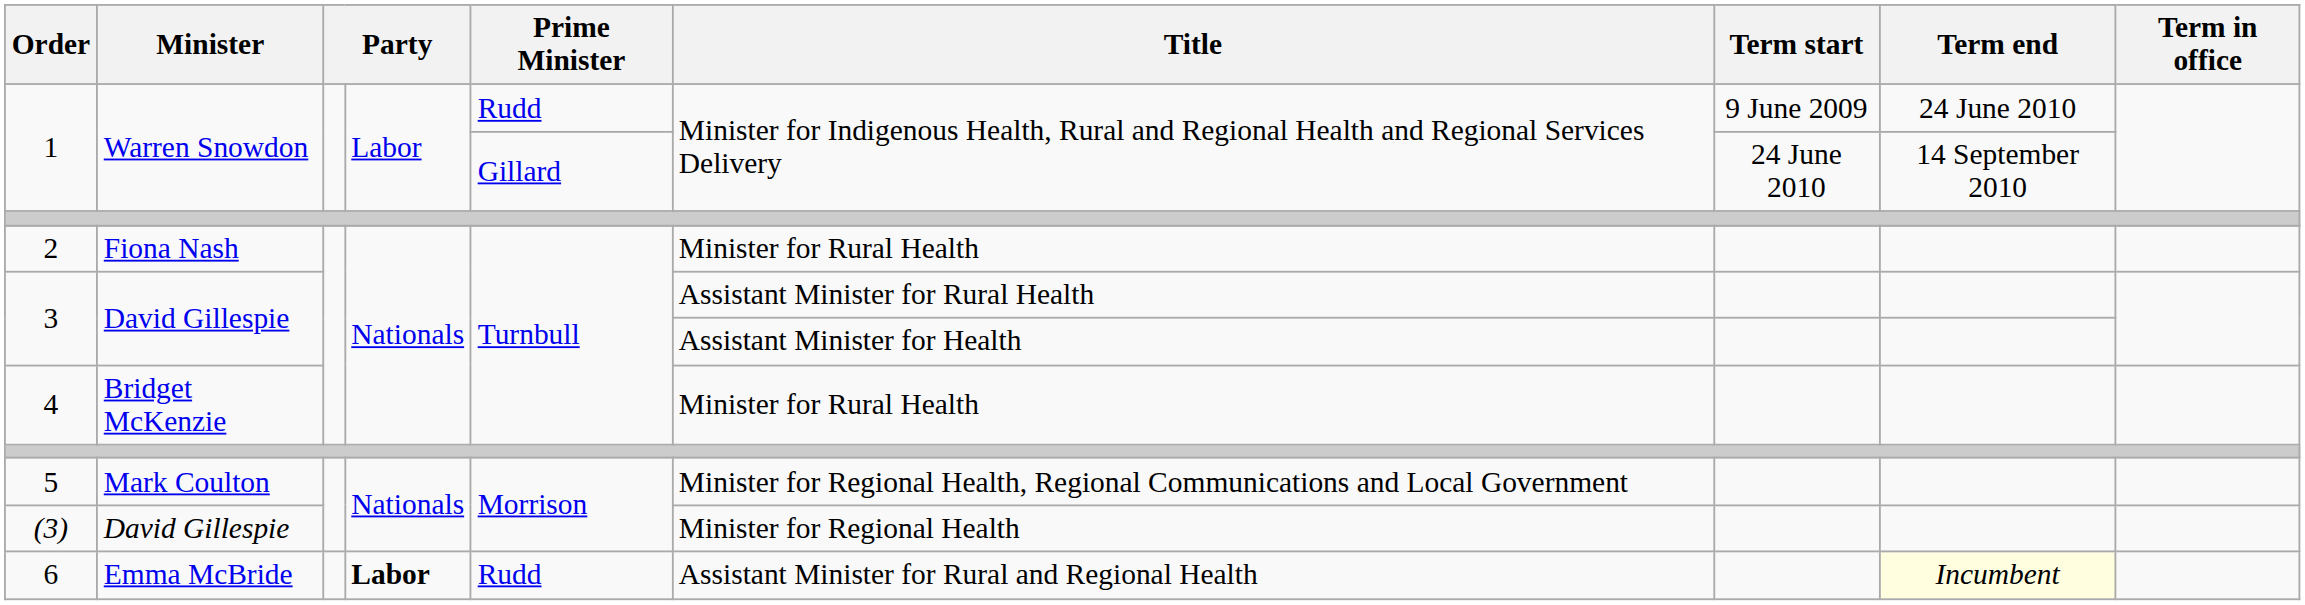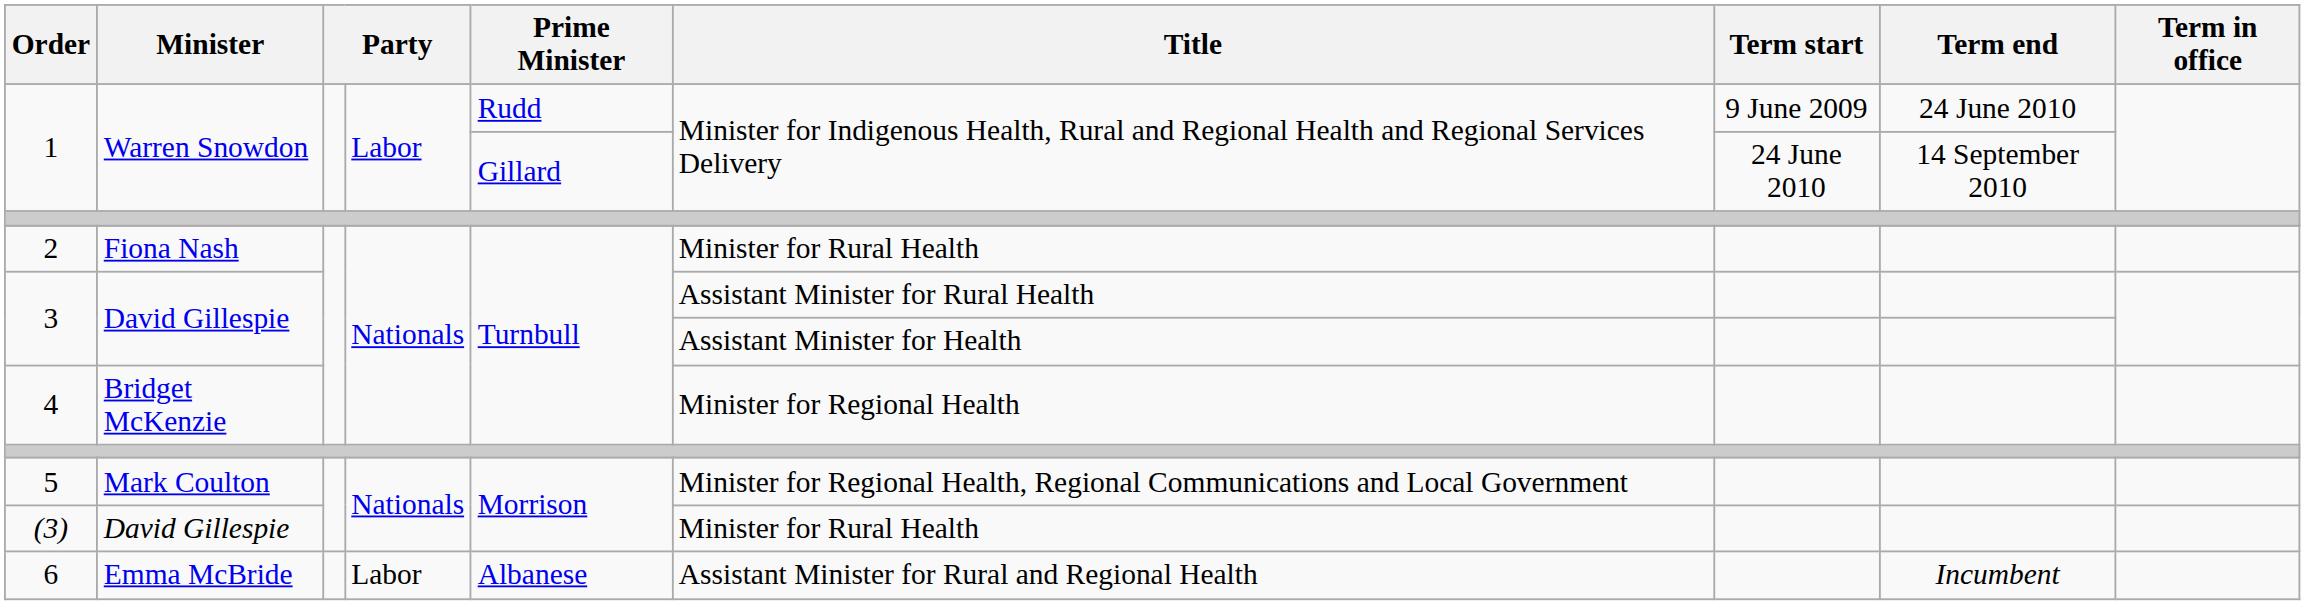 <table class="wikitable">
 <tr>
 <th>Order</th>
 <th>Minister</th>
 <th colspan="2">Party</th>
 <th>Prime Minister</th>
 <th>Title</th>
 <th>Term start</th>
 <th>Term end</th>
 <th>Term in office</th>
 </tr>
 <tr>
 <td rowspan=2 align=center>1</td>
 <td rowspan=2><a href='#'>Warren Snowdon</a></td>
 <td rowspan="2" ></td>
 <td rowspan=2><a href='#'>Labor</a></td>
 <td><a href='#'>Rudd</a></td>
 <td rowspan=2>Minister for Indigenous Health, Rural and Regional Health and Regional Services Delivery</td>
 <td align=center>9 June 2009</td>
 <td align=center>24 June 2010</td>
 <td rowspan=2 align=right></td>
 </tr>
 <tr>
 <td><a href='#'>Gillard</a></td>
 <td align=center>24 June 2010</td>
 <td align=center>14 September 2010</td>
 </tr>
 <tr>
 <th colspan=9 style="background: #cccccc;"></th>
 </tr>
 <tr>
 </tr>
 <tr>
 <td align=center>2</td>
 <td><a href='#'>Fiona Nash</a></td>
 <td rowspan="4" ></td>
 <td rowspan=4><a href='#'>Nationals</a></td>
 <td rowspan=4><a href='#'>Turnbull</a></td>
 <td>Minister for Rural Health</td>
 <td align=center></td>
 <td align=center></td>
 <td align=right></td>
 </tr>
 <tr>
 <td rowspan=2 align=center>3</td>
 <td rowspan=2><a href='#'>David Gillespie</a></td>
 <td>Assistant Minister for Rural Health</td>
 <td align=center></td>
 <td align=center></td>
 <td rowspan=2 align=right></td>
 </tr>
 <tr>
 <td>Assistant Minister for Health</td>
 <td align=center></td>
 <td align=center></td>
 </tr>
 <tr>
 <td align=center>4</td>
 <td><a href='#'>Bridget McKenzie</a></td>
-<td>Minister for Rural Health</td>
+<td>Minister for Regional Health</td>
 <td align=center></td>
 <td align=center></td>
 <td align=right></td>
 </tr>
 <tr>
 <th colspan=9 style="background: #cccccc;"></th>
 </tr>
 <tr>
 <td align=center>5</td>
 <td><a href='#'>Mark Coulton</a></td>
 <td rowspan=2 > </td>
 <td rowspan=2><a href='#'>Nationals</a></td>
 <td rowspan=2><a href='#'>Morrison</a></td>
 <td>Minister for Regional Health, Regional Communications and Local Government</td>
 <td align=center></td>
 <td align=center></td>
 <td align=right></td>
 </tr>
 <tr>
 <td align=center><em>(3)</em></td>
 <td><em>David Gillespie</em></td>
-<td>Minister for Regional Health</td>
+<td>Minister for Rural Health</td>
 <td align=center></td>
 <td align=center></td>
 <td align=right></td>
 </tr>
 <tr>
 <td align=center>6</td>
 <td><a href='#'>Emma McBride</a></td>
 <td> </td>
-<td><strong>Labor</strong></td>
-<td><a href='#'>Rudd</a></td>
+<td>Labor</td>
+<td><a href='#'>Albanese</a></td>
 <td>Assistant Minister for Rural and Regional Health</td>
 <td align=center></td>
-<td align=center style="background: lightyellow;"><em>Incumbent</em></td>
+<td align=center><em>Incumbent</em></td>
 <td align=right><strong></strong></td>
 </tr>
 </table>
